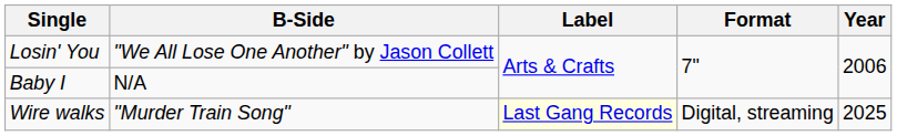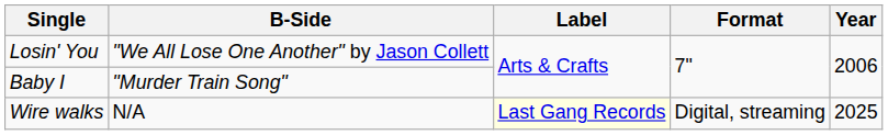 <table class="wikitable">
 <tr>
 <th>Single</th>
 <th>B-Side</th>
 <th>Label</th>
 <th>Format</th>
 <th>Year</th>
 </tr>
 <tr>
 <td><em>Losin' You</em></td>
 <td><em>"We All Lose One Another"</em> by <a href='#'>Jason Collett</a></td>
 <td rowspan="2"><a href='#'>Arts & Crafts</a></td>
 <td rowspan="2">7"</td>
 <td rowspan="2">2006</td>
 </tr>
 <tr>
 <td><em>Baby I</em></td>
-<td>N/A</td>
+<td><em>"Murder Train Song"</em></td>
 </tr>
 <tr>
 <td><em>Wire walks</em></td>
-<td><em>"Murder Train Song"</em></td>
+<td>N/A</td>
 <td style="background: lightyellow;"><a href='#'>Last Gang Records</a></td>
 <td>Digital, streaming</td>
 <td>2025</td>
 </tr>
 </table>
